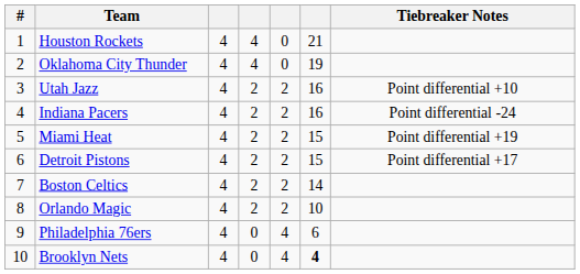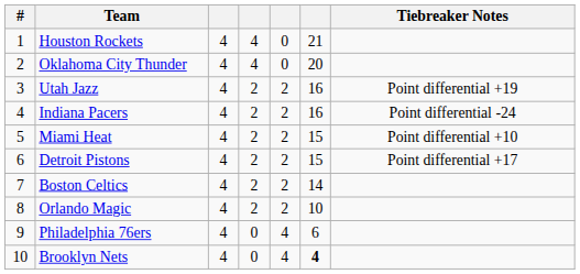 <table class="wikitable" style="text-align:center">
 <tr>
 <th width="25px">#</th>
 <th width="175px">Team</th>
 <th width="25px"></th>
 <th width="25px"></th>
 <th width="25px"></th>
 <th width="25px"></th>
 <th width="250px">Tiebreaker Notes</th>
 </tr>
 <tr>
 <td>1</td>
 <td align="left"><a href='#'>Houston Rockets</a></td>
 <td>4</td>
 <td>4</td>
 <td>0</td>
 <td>21</td>
 <td></td>
 </tr>
 <tr>
 <td>2</td>
 <td align="left"><a href='#'>Oklahoma City Thunder</a></td>
 <td>4</td>
 <td>4</td>
 <td>0</td>
-<td>19</td>
+<td>20</td>
 <td></td>
 </tr>
 <tr>
 <td>3</td>
 <td align="left"><a href='#'>Utah Jazz</a></td>
 <td>4</td>
 <td>2</td>
 <td>2</td>
 <td>16</td>
-<td>Point differential +10</td>
+<td>Point differential +19</td>
 </tr>
 <tr>
 <td>4</td>
 <td align="left"><a href='#'>Indiana Pacers</a></td>
 <td>4</td>
 <td>2</td>
 <td>2</td>
 <td>16</td>
 <td>Point differential -24</td>
 </tr>
 <tr>
 <td>5</td>
 <td align="left"><a href='#'>Miami Heat</a></td>
 <td>4</td>
 <td>2</td>
 <td>2</td>
 <td>15</td>
-<td>Point differential +19</td>
+<td>Point differential +10</td>
 </tr>
 <tr>
 <td>6</td>
 <td align="left"><a href='#'>Detroit Pistons</a></td>
 <td>4</td>
 <td>2</td>
 <td>2</td>
 <td>15</td>
 <td>Point differential +17</td>
 </tr>
 <tr>
 <td>7</td>
 <td align="left"><a href='#'>Boston Celtics</a></td>
 <td>4</td>
 <td>2</td>
 <td>2</td>
 <td>14</td>
 <td></td>
 </tr>
 <tr>
 <td>8</td>
 <td align="left"><a href='#'>Orlando Magic</a></td>
 <td>4</td>
 <td>2</td>
 <td>2</td>
 <td>10</td>
 <td></td>
 </tr>
 <tr>
 <td>9</td>
 <td align="left"><a href='#'>Philadelphia 76ers</a></td>
 <td>4</td>
 <td>0</td>
 <td>4</td>
 <td>6</td>
 <td></td>
 </tr>
 <tr>
 <td>10</td>
 <td align="left"><a href='#'>Brooklyn Nets</a></td>
 <td>4</td>
 <td>0</td>
 <td>4</td>
 <td><strong>4</strong></td>
 <td></td>
 </tr>
 </table>
